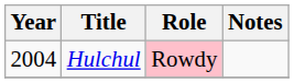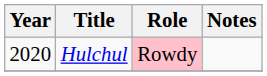 <table class="wikitable sortable">
 <tr>
 <th>Year</th>
 <th>Title</th>
 <th>Role</th>
 <th class="unsortable">Notes</th>
 </tr>
 <tr>
-<td>2004</td>
+<td>2020</td>
 <td><em><a href='#'>Hulchul</a></em></td>
 <td style="background: pink;">Rowdy</td>
 <td></td>
 </tr>
 <tr>
 </tr>
 </table>
